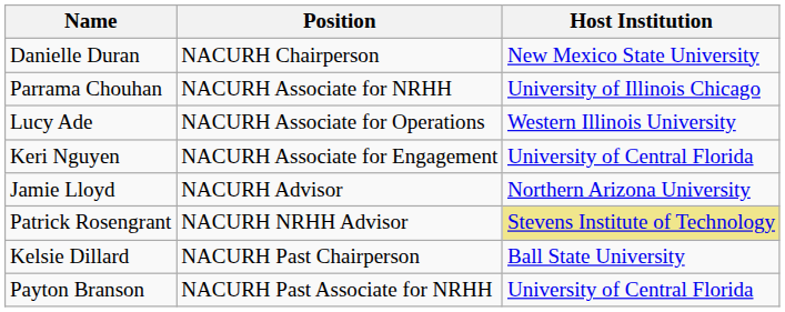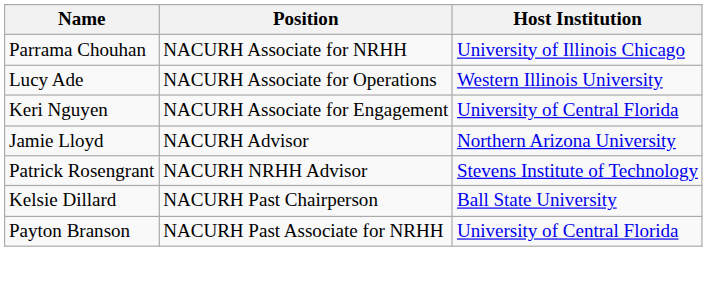 <table class="wikitable">
 <tr>
 <th>Name</th>
 <th>Position</th>
 <th>Host Institution</th>
-</tr>
-<tr>
-<td>Danielle Duran</td>
-<td>NACURH Chairperson</td>
-<td><a href='#'>New Mexico State University</a></td>
 </tr>
 <tr>
 <td>Parrama Chouhan</td>
 <td>NACURH Associate for NRHH</td>
 <td><a href='#'>University of Illinois Chicago</a></td>
 </tr>
 <tr>
 <td>Lucy Ade</td>
 <td>NACURH Associate for Operations</td>
 <td><a href='#'>Western Illinois University</a></td>
 </tr>
 <tr>
 <td>Keri Nguyen</td>
 <td>NACURH Associate for Engagement</td>
 <td><a href='#'>University of Central Florida</a></td>
 </tr>
 <tr>
 <td>Jamie Lloyd</td>
 <td>NACURH Advisor</td>
 <td><a href='#'>Northern Arizona University</a></td>
 </tr>
 <tr>
 <td>Patrick Rosengrant</td>
 <td>NACURH NRHH Advisor</td>
-<td style="background: khaki;"><a href='#'>Stevens Institute of Technology</a></td>
+<td><a href='#'>Stevens Institute of Technology</a></td>
 </tr>
 <tr>
 <td>Kelsie Dillard</td>
 <td>NACURH Past Chairperson</td>
 <td><a href='#'>Ball State University</a></td>
 </tr>
 <tr>
 <td>Payton Branson</td>
 <td>NACURH Past Associate for NRHH</td>
 <td><a href='#'>University of Central Florida</a></td>
 </tr>
 </table>
